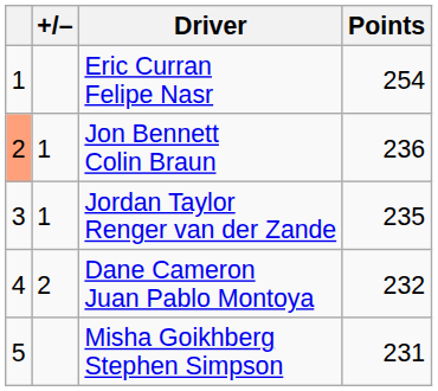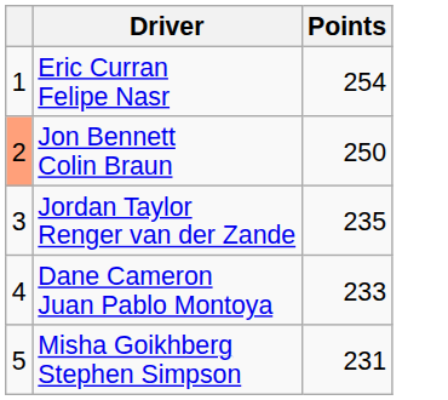 <table class="wikitable" style="font-size: 95%;">
 <tr>
 <th scope="col"></th>
-<th scope="col">+/–</th>
 <th scope="col">Driver</th>
 <th scope="col">Points</th>
 </tr>
 <tr>
 <td align=center>1</td>
-<td align="left"></td>
 <td> <a href='#'>Eric Curran</a><br> <a href='#'>Felipe Nasr</a></td>
 <td align=right>254</td>
 </tr>
 <tr>
 <td align=center style="background: lightsalmon;">2</td>
-<td align="left"> 1</td>
 <td> <a href='#'>Jon Bennett</a><br> <a href='#'>Colin Braun</a></td>
-<td align=right>236</td>
+<td align=right>250</td>
 </tr>
 <tr>
 <td align=center>3</td>
-<td align="left"> 1</td>
 <td> <a href='#'>Jordan Taylor</a><br> <a href='#'>Renger van der Zande</a></td>
 <td align=right>235</td>
 </tr>
 <tr>
 <td align=center>4</td>
-<td align="left"> 2</td>
 <td> <a href='#'>Dane Cameron</a><br> <a href='#'>Juan Pablo Montoya</a></td>
-<td align=right>232</td>
+<td align=right>233</td>
 </tr>
 <tr>
 <td align=center>5</td>
-<td align="left"></td>
 <td> <a href='#'>Misha Goikhberg</a><br> <a href='#'>Stephen Simpson</a></td>
 <td align=right>231</td>
 </tr>
 </table>
